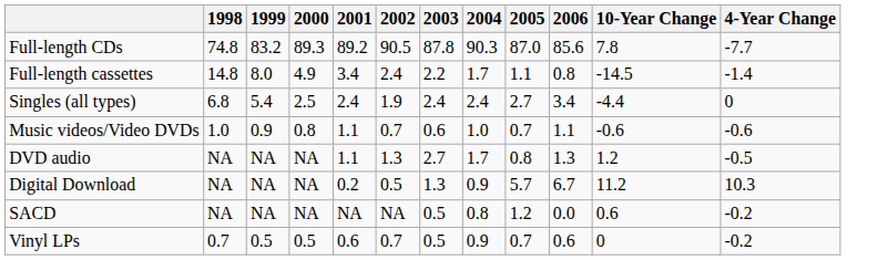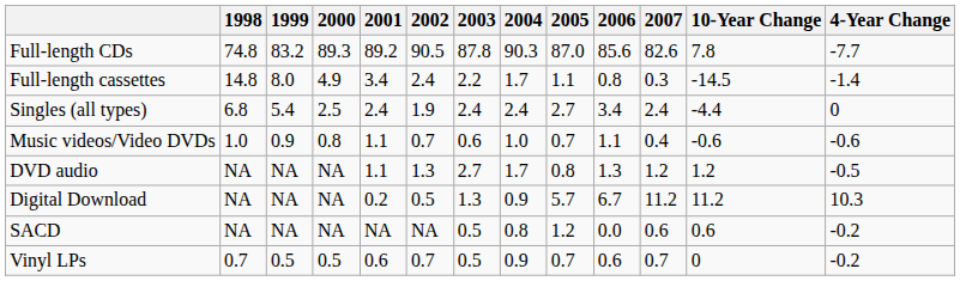 <table class="wikitable">
 <tr>
 <th></th>
 <th>1998</th>
 <th>1999</th>
 <th>2000</th>
 <th>2001</th>
 <th>2002</th>
 <th>2003</th>
 <th>2004</th>
 <th>2005</th>
 <th>2006</th>
+<th>2007</th>
 <th>10-Year Change</th>
 <th>4-Year Change</th>
 </tr>
 <tr>
 <td>Full-length CDs</td>
 <td>74.8</td>
 <td>83.2</td>
 <td>89.3</td>
 <td>89.2</td>
 <td>90.5</td>
 <td>87.8</td>
 <td>90.3</td>
 <td>87.0</td>
 <td>85.6</td>
+<td>82.6</td>
 <td>7.8</td>
 <td> -7.7</td>
 </tr>
 <tr>
 <td>Full-length cassettes</td>
 <td>14.8</td>
 <td>8.0</td>
 <td>4.9</td>
 <td>3.4</td>
 <td>2.4</td>
 <td>2.2</td>
 <td>1.7</td>
 <td>1.1</td>
 <td>0.8</td>
+<td>0.3</td>
 <td> -14.5</td>
 <td> -1.4</td>
 </tr>
 <tr>
 <td>Singles (all types)</td>
 <td>6.8</td>
 <td>5.4</td>
 <td>2.5</td>
 <td>2.4</td>
 <td>1.9</td>
 <td>2.4</td>
 <td>2.4</td>
 <td>2.7</td>
 <td>3.4</td>
+<td>2.4</td>
 <td> -4.4</td>
 <td>0</td>
 </tr>
 <tr>
 <td>Music videos/Video DVDs</td>
 <td>1.0</td>
 <td>0.9</td>
 <td>0.8</td>
 <td>1.1</td>
 <td>0.7</td>
 <td>0.6</td>
 <td>1.0</td>
 <td>0.7</td>
 <td>1.1</td>
+<td>0.4</td>
 <td> -0.6</td>
 <td> -0.6</td>
 </tr>
 <tr>
 <td>DVD audio</td>
 <td>NA</td>
 <td>NA</td>
 <td>NA</td>
 <td>1.1</td>
 <td>1.3</td>
 <td>2.7</td>
 <td>1.7</td>
 <td>0.8</td>
 <td>1.3</td>
 <td>1.2</td>
+<td>1.2</td>
 <td> -0.5</td>
 </tr>
 <tr>
 <td>Digital Download</td>
 <td>NA</td>
 <td>NA</td>
 <td>NA</td>
 <td>0.2</td>
 <td>0.5</td>
 <td>1.3</td>
 <td>0.9</td>
 <td>5.7</td>
 <td>6.7</td>
+<td>11.2</td>
 <td>11.2</td>
 <td>10.3</td>
 </tr>
 <tr>
 <td>SACD</td>
 <td>NA</td>
 <td>NA</td>
 <td>NA</td>
 <td>NA</td>
 <td>NA</td>
 <td>0.5</td>
 <td>0.8</td>
 <td>1.2</td>
 <td>0.0</td>
 <td>0.6</td>
+<td>0.6</td>
 <td> -0.2</td>
 </tr>
 <tr>
 <td>Vinyl LPs</td>
 <td>0.7</td>
 <td>0.5</td>
 <td>0.5</td>
 <td>0.6</td>
 <td>0.7</td>
 <td>0.5</td>
 <td>0.9</td>
 <td>0.7</td>
 <td>0.6</td>
+<td>0.7</td>
 <td>0</td>
 <td> -0.2</td>
 </tr>
 </table>
